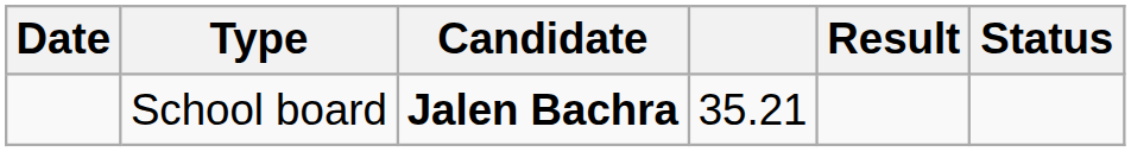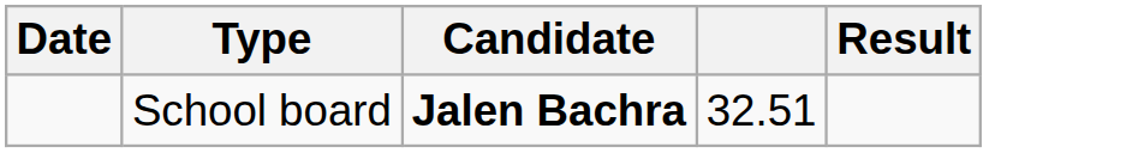 <table class="wikitable sortable" style="text-align:center;">
 <tr>
 <th>Date</th>
 <th>Type</th>
 <th>Candidate</th>
 <th></th>
 <th>Result</th>
-<th>Status</th>
 </tr>
 <tr>
 <td></td>
 <td>School board</td>
 <td><strong>Jalen Bachra</strong></td>
-<td>35.21</td>
-<td></td>
+<td>32.51</td>
 <td></td>
 </tr>
 </table>
